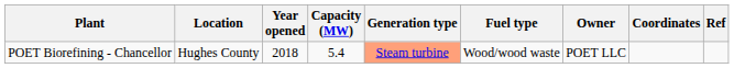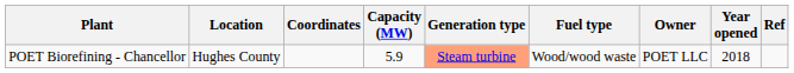 <table class="wikitable sortable" style="font-size:95%; text-align:center;">
 <tr>
 <th>Plant</th>
 <th>Location</th>
-<th>Year<br>opened</th>
+<th>Coordinates</th>
 <th>Capacity<br>(<a href='#'>MW</a>)</th>
 <th>Generation type</th>
 <th>Fuel type</th>
 <th>Owner</th>
-<th>Coordinates</th>
+<th>Year<br>opened</th>
 <th>Ref</th>
 </tr>
 <tr>
 <td>POET Biorefining - Chancellor</td>
 <td>Hughes County</td>
-<td>2018</td>
-<td>5.4</td>
+<td></td>
+<td>5.9</td>
 <td style="background: lightsalmon;"><a href='#'>Steam turbine</a></td>
 <td>Wood/wood waste</td>
 <td>POET LLC</td>
-<td></td>
+<td>2018</td>
 <td></td>
 </tr>
 </table>
